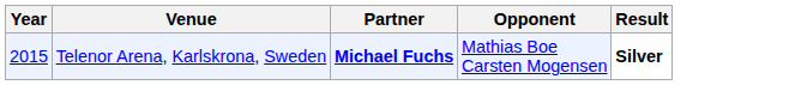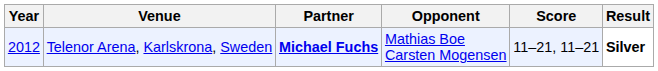 <table class="sortable wikitable" style="font-size: 90%;">
 <tr>
 <th>Year</th>
 <th>Venue</th>
 <th>Partner</th>
 <th>Opponent</th>
+<th>Score</th>
 <th>Result</th>
 </tr>
 <tr style="background:#ECF2FF">
-<td align="center"><a href='#'>2015</a></td>
+<td align="center"><a href='#'>2012</a></td>
 <td align="left"><a href='#'>Telenor Arena</a>, <a href='#'>Karlskrona</a>, <a href='#'>Sweden</a></td>
 <td align="left"><strong> <a href='#'>Michael Fuchs</a></strong></td>
 <td align="left"> <a href='#'>Mathias Boe</a><br> <a href='#'>Carsten Mogensen</a></td>
+<td align="left">11–21, 11–21</td>
 <td style="text-align:left; background:white"> <strong>Silver</strong></td>
 </tr>
 </table>
